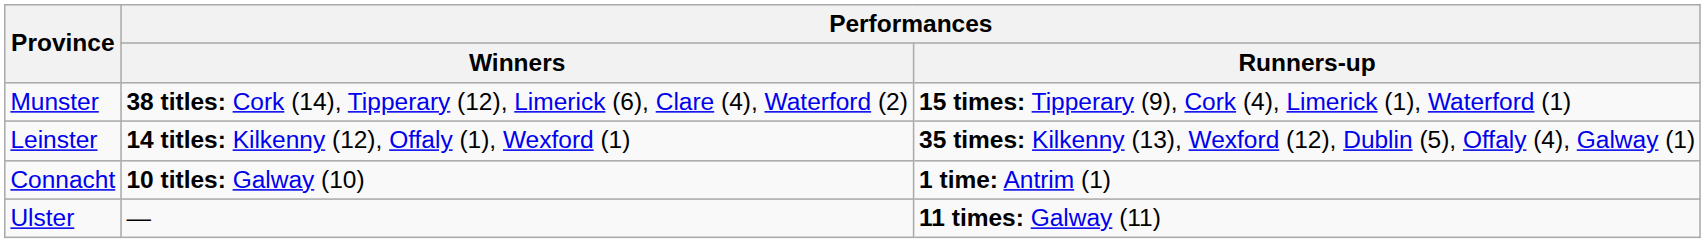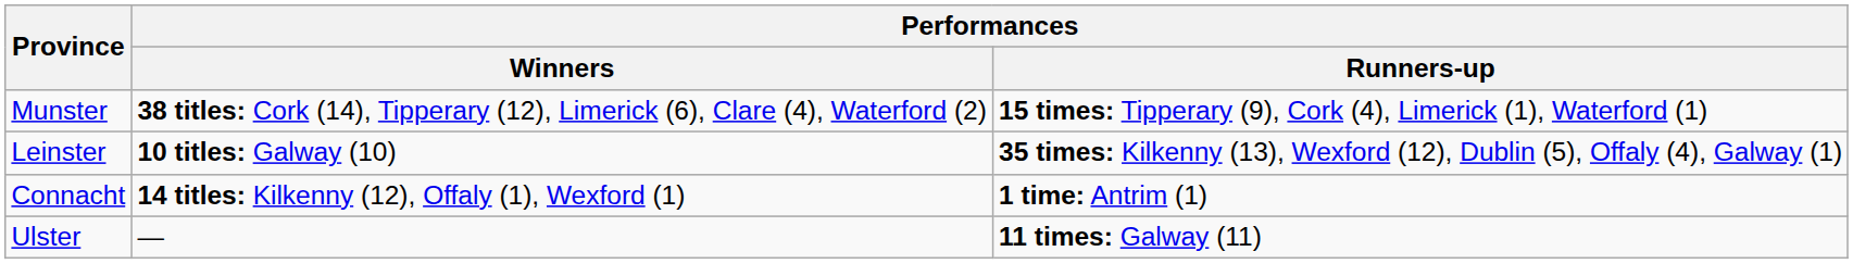 <table class=wikitable>
 <tr>
 <th rowspan=2>Province</th>
 <th colspan=2>Performances</th>
 </tr>
 <tr>
 <th>Winners</th>
 <th>Runners-up</th>
 </tr>
 <tr>
 <td><a href='#'>Munster</a></td>
 <td><strong>38 titles:</strong> <a href='#'>Cork</a> (14), <a href='#'>Tipperary</a> (12), <a href='#'>Limerick</a> (6), <a href='#'>Clare</a> (4), <a href='#'>Waterford</a> (2)</td>
 <td><strong>15 times:</strong> <a href='#'>Tipperary</a> (9), <a href='#'>Cork</a> (4), <a href='#'>Limerick</a> (1), <a href='#'>Waterford</a> (1)</td>
 </tr>
 <tr>
 <td><a href='#'>Leinster</a></td>
-<td><strong>14 titles:</strong> <a href='#'>Kilkenny</a> (12), <a href='#'>Offaly</a> (1), <a href='#'>Wexford</a> (1)</td>
+<td><strong>10 titles:</strong> <a href='#'>Galway</a> (10)</td>
 <td><strong>35 times:</strong> <a href='#'>Kilkenny</a> (13), <a href='#'>Wexford</a> (12), <a href='#'>Dublin</a> (5), <a href='#'>Offaly</a> (4), <a href='#'>Galway</a> (1)</td>
 </tr>
 <tr>
 <td><a href='#'>Connacht</a></td>
-<td><strong>10 titles:</strong> <a href='#'>Galway</a> (10)</td>
+<td><strong>14 titles:</strong> <a href='#'>Kilkenny</a> (12), <a href='#'>Offaly</a> (1), <a href='#'>Wexford</a> (1)</td>
 <td><strong>1 time:</strong> <a href='#'>Antrim</a> (1)</td>
 </tr>
 <tr>
 <td><a href='#'>Ulster</a></td>
 <td>—</td>
 <td><strong>11 times:</strong> <a href='#'>Galway</a> (11)</td>
 </tr>
 </table>
